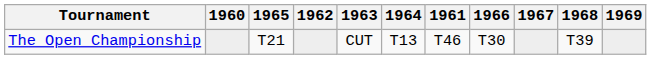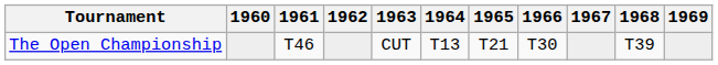 <table class="wikitable" style="font-size:95%;text-align:center;">
 <tr>
 <th>Tournament</th>
 <th>1960</th>
-<th>1965</th>
+<th>1961</th>
 <th>1962</th>
 <th>1963</th>
 <th>1964</th>
-<th>1961</th>
+<th>1965</th>
 <th>1966</th>
 <th>1967</th>
 <th>1968</th>
 <th>1969</th>
 </tr>
 <tr>
 <td align=left><a href='#'>The Open Championship</a></td>
 <td style="background:#eeeeee;"></td>
-<td>T21</td>
+<td>T46</td>
 <td style="background:#eeeeee;"></td>
 <td>CUT</td>
 <td>T13</td>
-<td>T46</td>
+<td>T21</td>
 <td>T30</td>
 <td style="background:#eeeeee;"></td>
 <td>T39</td>
 <td style="background:#eeeeee;"></td>
 </tr>
 </table>
